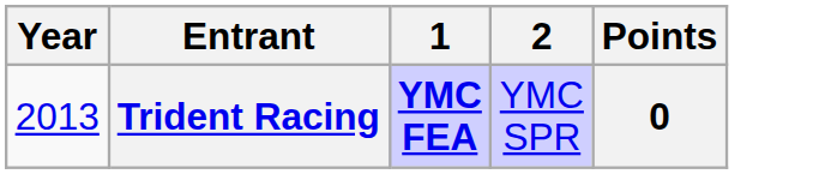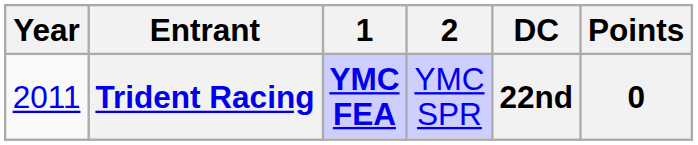 <table class="wikitable" style="text-align:center; font-size:85%">
 <tr>
 <th>Year</th>
 <th>Entrant</th>
 <th>1</th>
 <th>2</th>
+<th>DC</th>
 <th>Points</th>
 </tr>
 <tr>
-<td><a href='#'>2013</a></td>
+<td><a href='#'>2011</a></td>
 <th nowrap><a href='#'>Trident Racing</a></th>
 <td style="background:#CFCFFF;"><strong><a href='#'>YMC<br>FEA</a><br></strong></td>
 <td style="background:#CFCFFF;"><a href='#'>YMC<br>SPR</a><br></td>
+<th>22nd</th>
 <th>0</th>
 </tr>
 </table>
